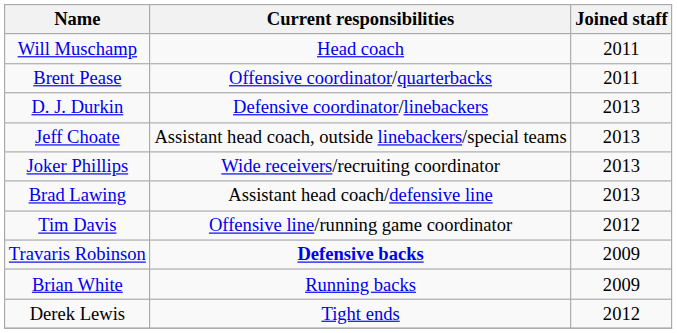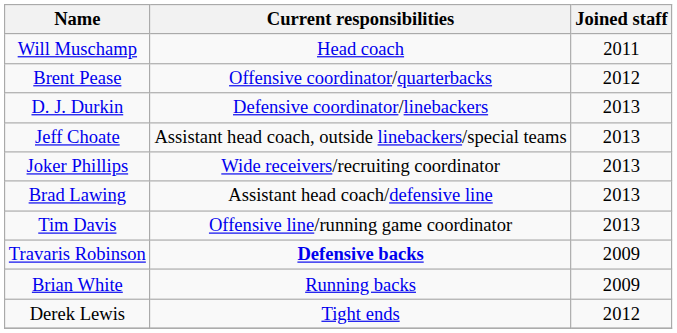 <table class="wikitable">
 <tr>
 <th>Name</th>
 <th>Current responsibilities</th>
 <th>Joined staff</th>
 </tr>
 <tr align="center">
 <td><a href='#'>Will Muschamp</a></td>
 <td><a href='#'>Head coach</a></td>
 <td>2011</td>
 </tr>
 <tr align="center">
 <td><a href='#'>Brent Pease</a></td>
 <td><a href='#'>Offensive coordinator</a>/<a href='#'>quarterbacks</a></td>
-<td>2011</td>
+<td>2012</td>
 </tr>
 <tr align="center">
 <td><a href='#'>D. J. Durkin</a></td>
 <td><a href='#'>Defensive coordinator</a>/<a href='#'>linebackers</a></td>
 <td>2013</td>
 </tr>
 <tr align="center">
 <td><a href='#'>Jeff Choate</a></td>
 <td>Assistant head coach, outside <a href='#'>linebackers</a>/special teams</td>
 <td>2013</td>
 </tr>
 <tr align="center">
 <td><a href='#'>Joker Phillips</a></td>
 <td><a href='#'>Wide receivers</a>/recruiting coordinator</td>
 <td>2013</td>
 </tr>
 <tr align="center">
 <td><a href='#'>Brad Lawing</a></td>
 <td>Assistant head coach/<a href='#'>defensive line</a></td>
 <td>2013</td>
 </tr>
 <tr align="center">
 <td><a href='#'>Tim Davis</a></td>
 <td><a href='#'>Offensive line</a>/running game coordinator</td>
-<td>2012</td>
+<td>2013</td>
 </tr>
 <tr align="center">
 <td><a href='#'>Travaris Robinson</a></td>
 <td><strong><a href='#'>Defensive backs</a></strong></td>
 <td>2009</td>
 </tr>
 <tr align="center">
 <td><a href='#'>Brian White</a></td>
 <td><a href='#'>Running backs</a></td>
 <td>2009</td>
 </tr>
 <tr align="center">
 <td>Derek Lewis</td>
 <td><a href='#'>Tight ends</a></td>
 <td>2012</td>
 </tr>
 <tr align="center">
 </tr>
 </table>
